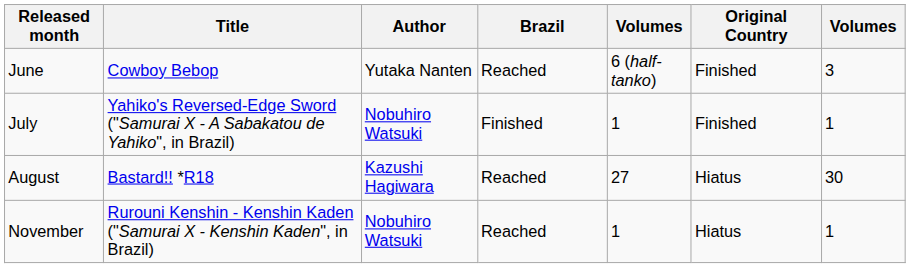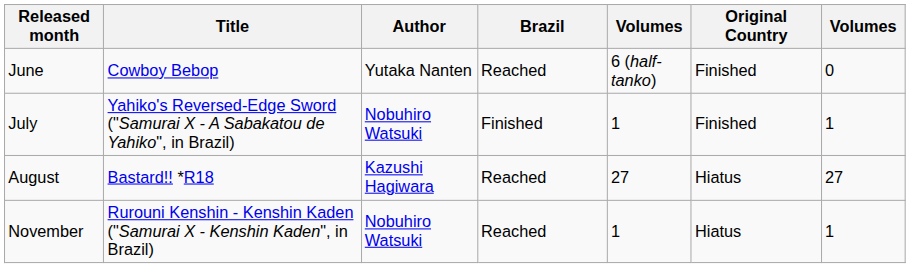 <table class="wikitable" width="100%">
 <tr>
 <th width="90">Released month</th>
 <th>Title</th>
 <th>Author</th>
 <th width="120">Brazil</th>
 <th width="75">Volumes</th>
 <th width="120">Original Country</th>
 <th width="75">Volumes</th>
 </tr>
 <tr>
 <td>June</td>
 <td><a href='#'>Cowboy Bebop</a></td>
 <td>Yutaka Nanten</td>
 <td>Reached</td>
 <td>6 (<em>half-tanko</em>)</td>
 <td>Finished</td>
-<td>3</td>
+<td>0</td>
 </tr>
 <tr>
 <td>July</td>
 <td><a href='#'>Yahiko's Reversed-Edge Sword</a> <br> ("<em>Samurai X - A Sabakatou de Yahiko</em>", in Brazil)</td>
 <td><a href='#'>Nobuhiro Watsuki</a></td>
 <td>Finished</td>
 <td>1</td>
 <td>Finished</td>
 <td>1</td>
 </tr>
 <tr>
 <td>August</td>
 <td><a href='#'>Bastard!!</a> *<a href='#'>R18</a></td>
 <td><a href='#'>Kazushi Hagiwara</a></td>
 <td>Reached</td>
 <td>27</td>
 <td>Hiatus</td>
-<td>30</td>
+<td>27</td>
 </tr>
 <tr>
 <td>November</td>
 <td><a href='#'>Rurouni Kenshin - Kenshin Kaden</a> <br> ("<em>Samurai X - Kenshin Kaden</em>", in Brazil)</td>
 <td><a href='#'>Nobuhiro Watsuki</a></td>
 <td>Reached</td>
 <td>1</td>
 <td>Hiatus</td>
 <td>1</td>
 </tr>
 </table>
